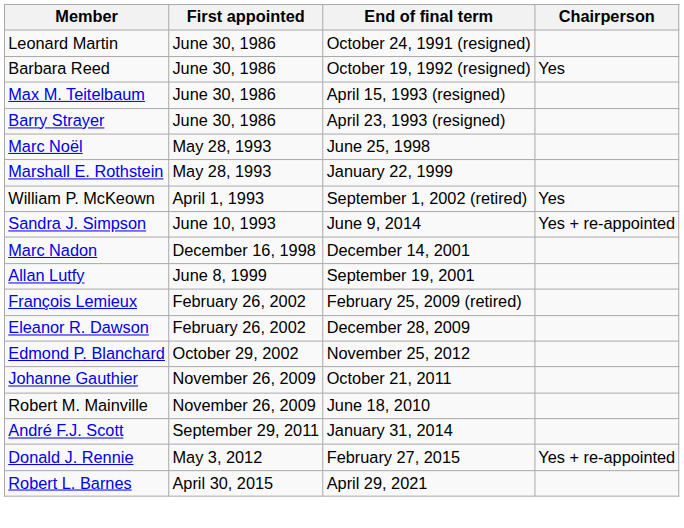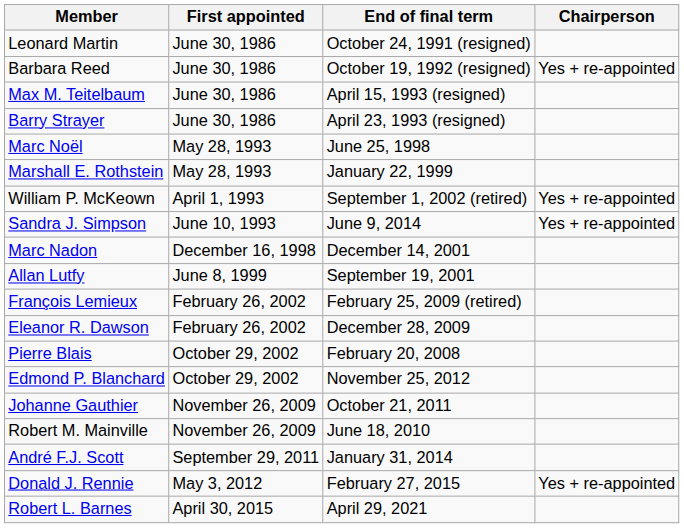 <table class="wikitable mw-collapsible">
 <tr>
 <th>Member</th>
 <th>First appointed</th>
 <th>End of final term</th>
 <th>Chairperson</th>
 </tr>
 <tr>
 <td>Leonard Martin</td>
 <td>June 30, 1986</td>
 <td>October 24, 1991 (resigned)</td>
 <td></td>
 </tr>
 <tr>
 <td>Barbara Reed</td>
 <td>June 30, 1986</td>
 <td>October 19, 1992 (resigned)</td>
-<td>Yes</td>
+<td>Yes + re-appointed</td>
 </tr>
 <tr>
 <td><a href='#'>Max M. Teitelbaum</a></td>
 <td>June 30, 1986</td>
 <td>April 15, 1993 (resigned)</td>
 <td></td>
 </tr>
 <tr>
 <td><a href='#'>Barry Strayer</a></td>
 <td>June 30, 1986</td>
 <td>April 23, 1993 (resigned)</td>
 <td></td>
 </tr>
 <tr>
 <td><a href='#'>Marc Noël</a></td>
 <td>May 28, 1993</td>
 <td>June 25, 1998</td>
 <td></td>
 </tr>
 <tr>
 <td><a href='#'>Marshall E. Rothstein</a></td>
 <td>May 28, 1993</td>
 <td>January 22, 1999</td>
 <td></td>
 </tr>
 <tr>
 <td>William P. McKeown</td>
 <td>April 1, 1993</td>
 <td>September 1, 2002 (retired)</td>
-<td>Yes</td>
+<td>Yes + re-appointed</td>
 </tr>
 <tr>
 <td><a href='#'>Sandra J. Simpson</a></td>
 <td>June 10, 1993</td>
 <td>June 9, 2014</td>
 <td>Yes + re-appointed</td>
 </tr>
 <tr>
 <td><a href='#'>Marc Nadon</a></td>
 <td>December 16, 1998</td>
 <td>December 14, 2001</td>
 <td></td>
 </tr>
 <tr>
 <td><a href='#'>Allan Lutfy</a></td>
 <td>June 8, 1999</td>
 <td>September 19, 2001</td>
 <td></td>
 </tr>
 <tr>
 <td><a href='#'>François Lemieux</a></td>
 <td>February 26, 2002</td>
 <td>February 25, 2009 (retired)</td>
 <td></td>
 </tr>
 <tr>
 <td><a href='#'>Eleanor R. Dawson</a></td>
 <td>February 26, 2002</td>
 <td>December 28, 2009</td>
+<td></td>
+</tr>
+<tr>
+<td><a href='#'>Pierre Blais</a></td>
+<td>October 29, 2002</td>
+<td>February 20, 2008</td>
 <td></td>
 </tr>
 <tr>
 <td><a href='#'>Edmond P. Blanchard</a></td>
 <td>October 29, 2002</td>
 <td>November 25, 2012</td>
 <td></td>
 </tr>
 <tr>
 <td><a href='#'>Johanne Gauthier</a></td>
 <td>November 26, 2009</td>
 <td>October 21, 2011</td>
 <td></td>
 </tr>
 <tr>
 <td>Robert M. Mainville</td>
 <td>November 26, 2009</td>
 <td>June 18, 2010</td>
 <td></td>
 </tr>
 <tr>
 <td><a href='#'>André F.J. Scott</a></td>
 <td>September 29, 2011</td>
 <td>January 31, 2014</td>
 <td></td>
 </tr>
 <tr>
 <td><a href='#'>Donald J. Rennie</a></td>
 <td>May 3, 2012</td>
 <td>February 27, 2015</td>
 <td>Yes + re-appointed</td>
 </tr>
 <tr>
 <td><a href='#'>Robert L. Barnes</a></td>
 <td>April 30, 2015</td>
 <td>April 29, 2021</td>
 <td></td>
 </tr>
 </table>
